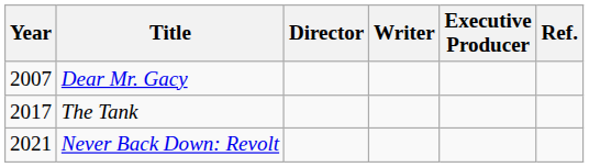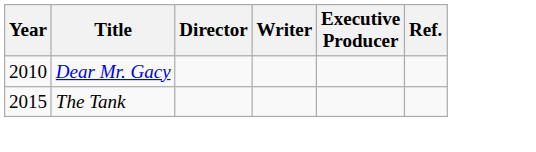 <table class="wikitable">
 <tr>
 <th>Year</th>
 <th>Title</th>
 <th>Director</th>
 <th>Writer</th>
 <th>Executive<br>Producer</th>
 <th>Ref.</th>
 </tr>
 <tr>
-<td>2007</td>
+<td>2010</td>
 <td><em><a href='#'>Dear Mr. Gacy</a></em></td>
 <td></td>
 <td></td>
 <td></td>
 <td></td>
 </tr>
 <tr>
-<td>2017</td>
+<td>2015</td>
 <td><em>The Tank</em></td>
 <td></td>
 <td></td>
 <td></td>
 <td></td>
 </tr>
-<tr>
-<td>2021</td>
-<td><em><a href='#'>Never Back Down: Revolt</a></em></td>
-<td></td>
-<td></td>
-<td></td>
-<td></td>
-</tr>
 </table>
